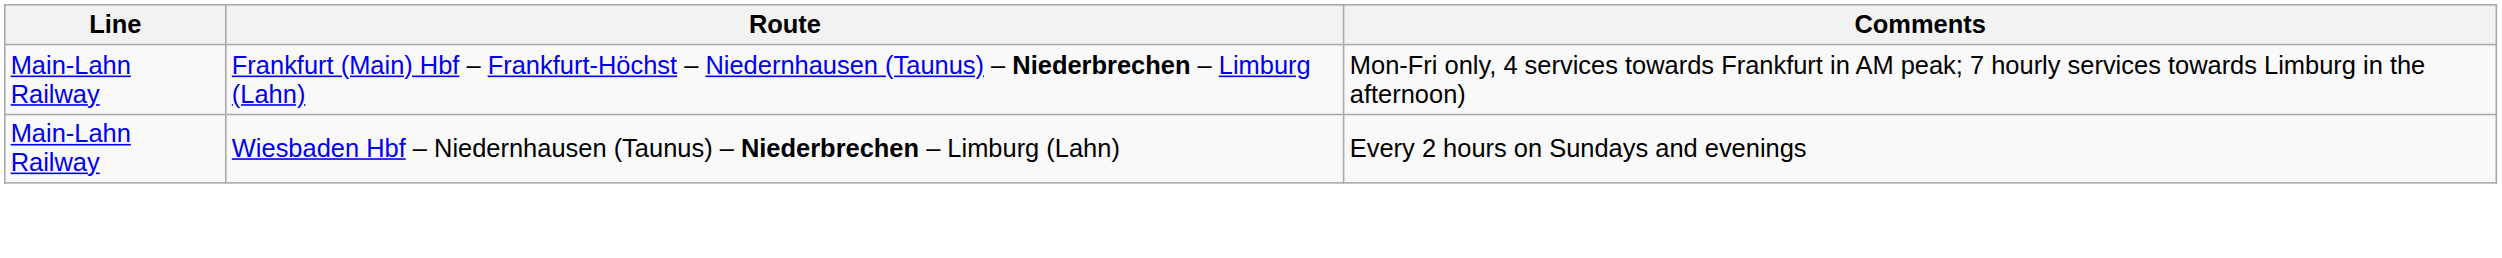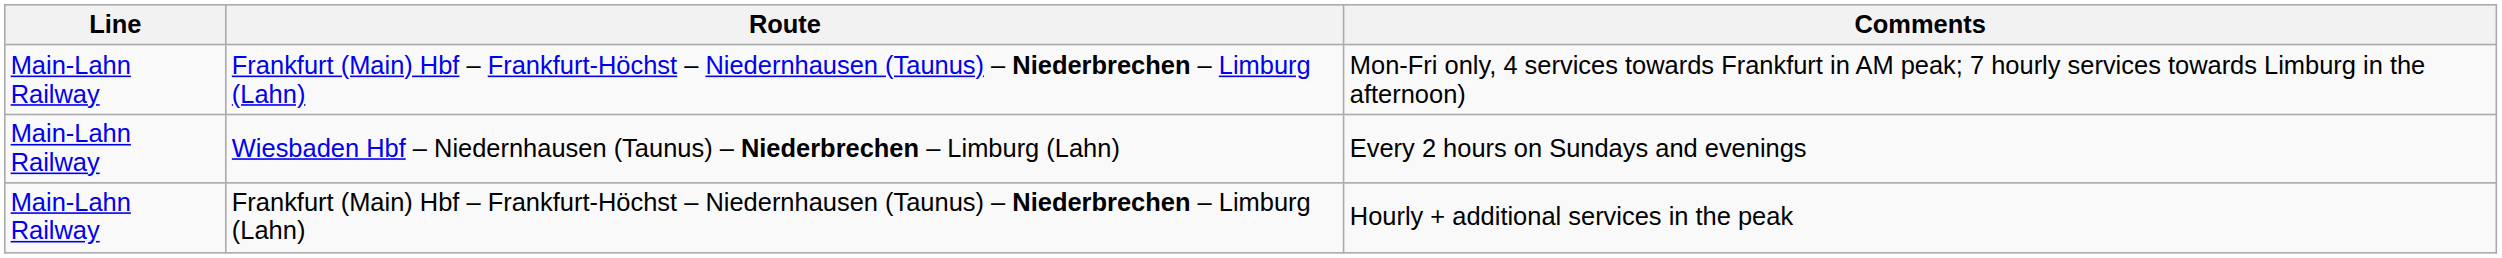 <table class="wikitable">
 <tr>
 <th>Line</th>
 <th>Route</th>
 <th>Comments</th>
 </tr>
 <tr>
 <td> <a href='#'>Main-Lahn Railway</a></td>
 <td><a href='#'>Frankfurt (Main) Hbf</a> – <a href='#'>Frankfurt-Höchst</a> – <a href='#'>Niedernhausen (Taunus)</a> – <strong>Niederbrechen</strong> – <a href='#'>Limburg (Lahn)</a></td>
 <td>Mon-Fri only, 4 services towards Frankfurt in AM peak; 7 hourly services towards Limburg in the afternoon)</td>
 </tr>
 <tr>
 <td> <a href='#'>Main-Lahn Railway</a></td>
 <td><a href='#'>Wiesbaden Hbf</a> – Niedernhausen (Taunus) – <strong>Niederbrechen</strong> – Limburg (Lahn)</td>
 <td>Every 2 hours on Sundays and evenings</td>
 </tr>
+<tr>
+<td> <a href='#'>Main-Lahn Railway</a></td>
+<td>Frankfurt (Main) Hbf – Frankfurt-Höchst – Niedernhausen (Taunus) – <strong>Niederbrechen</strong> – Limburg (Lahn)</td>
+<td>Hourly + additional services in the peak</td>
+</tr>
 </table>
